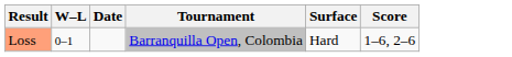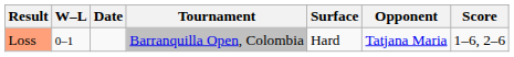 <table class="sortable wikitable">
 <tr>
 <th>Result</th>
 <th class="unsortable">W–L</th>
 <th>Date</th>
 <th>Tournament</th>
 <th>Surface</th>
+<th>Opponent</th>
 <th class="unsortable">Score</th>
 </tr>
 <tr>
 <td style=background:#ffa07a>Loss</td>
 <td><small>0–1</small></td>
 <td><a href='#'></a></td>
 <td bgcolor=silver><a href='#'>Barranquilla Open</a>, Colombia</td>
 <td>Hard</td>
+<td> <a href='#'>Tatjana Maria</a></td>
 <td>1–6, 2–6</td>
 </tr>
 </table>
